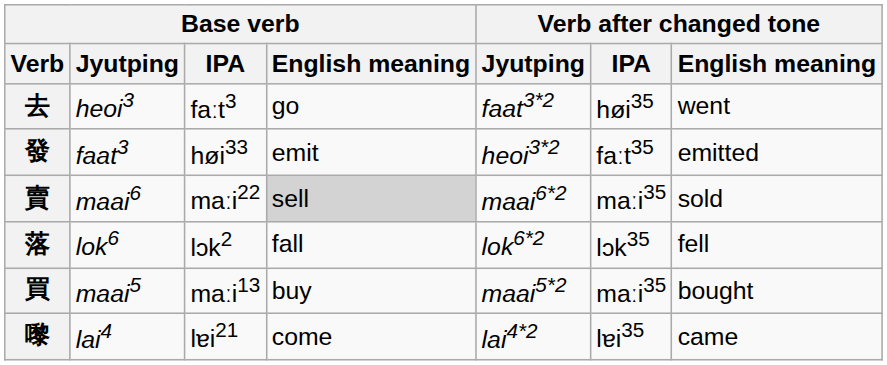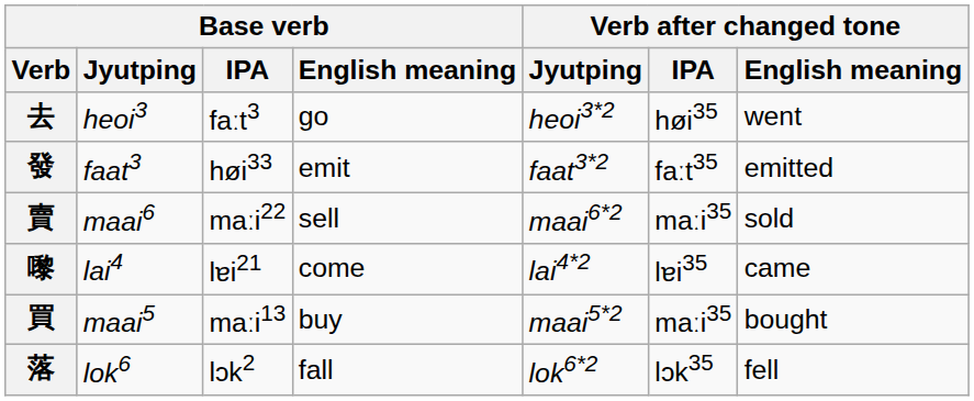 <table class="wikitable">
 <tr>
 <th colspan=4>Base verb</th>
 <th colspan=3>Verb after changed tone</th>
 </tr>
 <tr>
 <th>Verb</th>
 <th>Jyutping</th>
 <th>IPA</th>
 <th>English meaning</th>
 <th>Jyutping</th>
 <th>IPA</th>
 <th>English meaning</th>
 </tr>
 <tr>
 <th>去</th>
 <td><em>heoi<sup>3</sup></em></td>
 <td>faːt<sup>3</sup></td>
 <td>go</td>
-<td><em>faat<sup>3*2</sup></em></td>
+<td><em>heoi<sup>3*2</sup></em></td>
 <td>høi<sup>35</sup></td>
 <td>went</td>
 </tr>
 <tr>
 <th>發</th>
 <td><em>faat<sup>3</sup></em></td>
 <td>høi<sup>33</sup></td>
 <td>emit</td>
-<td><em>heoi<sup>3*2</sup></em></td>
+<td><em>faat<sup>3*2</sup></em></td>
 <td>faːt<sup>35</sup></td>
 <td>emitted</td>
 </tr>
 <tr>
 <th>賣</th>
 <td><em>maai<sup>6</sup></em></td>
 <td>maːi<sup>22</sup></td>
-<td style="background: lightgrey;">sell</td>
+<td>sell</td>
 <td><em>maai<sup>6*2</sup></em></td>
 <td>maːi<sup>35</sup></td>
 <td>sold</td>
 </tr>
 <tr>
-<th>落</th>
-<td><em>lok<sup>6</sup></em></td>
-<td>lɔk<sup>2</sup></td>
-<td>fall</td>
-<td><em>lok<sup>6*2</sup></em></td>
-<td>lɔk<sup>35</sup></td>
-<td>fell</td>
+<th>嚟</th>
+<td><em>lai<sup>4</sup></em></td>
+<td>lɐi<sup>21</sup></td>
+<td>come</td>
+<td><em>lai<sup>4*2</sup></em></td>
+<td>lɐi<sup>35</sup></td>
+<td>came</td>
 </tr>
 <tr>
 <th>買</th>
 <td><em>maai<sup>5</sup></em></td>
 <td>maːi<sup>13</sup></td>
 <td>buy</td>
 <td><em>maai<sup>5*2</sup></em></td>
 <td>maːi<sup>35</sup></td>
 <td>bought</td>
 </tr>
 <tr>
-<th>嚟</th>
-<td><em>lai<sup>4</sup></em></td>
-<td>lɐi<sup>21</sup></td>
-<td>come</td>
-<td><em>lai<sup>4*2</sup></em></td>
-<td>lɐi<sup>35</sup></td>
-<td>came</td>
+<th>落</th>
+<td><em>lok<sup>6</sup></em></td>
+<td>lɔk<sup>2</sup></td>
+<td>fall</td>
+<td><em>lok<sup>6*2</sup></em></td>
+<td>lɔk<sup>35</sup></td>
+<td>fell</td>
 </tr>
 </table>
